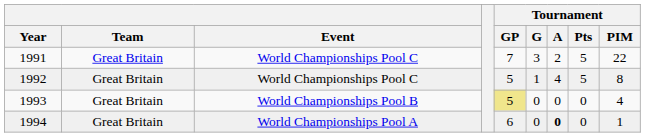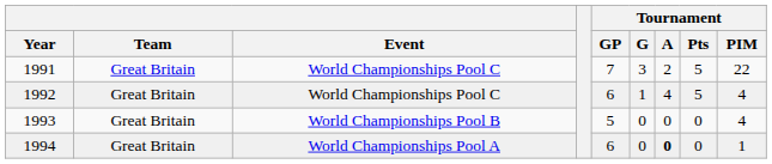 <table class="wikitable"| BORDER="0" CELLPADDING="1" CELLSPACING="0" width="60%" style="text-align:center">
 <tr bgcolor="#e0e0e0">
 <th colspan="3" width="75%" bgcolor="#ffffff"> </th>
 <th rowspan="99" bgcolor="#ffffff"> </th>
 <th colspan="5">Tournament</th>
 </tr>
 <tr bgcolor="#e0e0e0">
 <th>Year</th>
 <th>Team</th>
 <th>Event</th>
 <th>GP</th>
 <th>G</th>
 <th>A</th>
 <th>Pts</th>
 <th>PIM</th>
 </tr>
 <tr ALIGN="center">
 <td>1991</td>
 <td><a href='#'>Great Britain</a></td>
 <td><a href='#'>World Championships Pool C</a></td>
 <td>7</td>
 <td>3</td>
 <td>2</td>
 <td>5</td>
 <td>22</td>
 </tr>
 <tr ALIGN="center" bgcolor="#f0f0f0">
 <td>1992</td>
 <td>Great Britain</td>
 <td>World Championships Pool C</td>
-<td>5</td>
+<td>6</td>
 <td>1</td>
 <td>4</td>
 <td>5</td>
-<td>8</td>
+<td>4</td>
 </tr>
 <tr ALIGN="center">
 <td>1993</td>
 <td>Great Britain</td>
 <td><a href='#'>World Championships Pool B</a></td>
-<td style="background: khaki;">5</td>
+<td>5</td>
 <td>0</td>
 <td>0</td>
 <td>0</td>
 <td>4</td>
 </tr>
 <tr ALIGN="center" bgcolor="#f0f0f0">
 <td>1994</td>
 <td>Great Britain</td>
 <td><a href='#'>World Championships Pool A</a></td>
 <td>6</td>
 <td>0</td>
 <td><strong>0</strong></td>
 <td>0</td>
 <td>1</td>
 </tr>
 </table>
